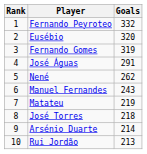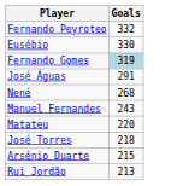 <table class="wikitable sortable" style="text-align:center">
 <tr>
-<th>Rank</th>
 <th>Player</th>
 <th>Goals</th>
 </tr>
 <tr>
-<td>1</td>
 <td style="text-align:left;"> <a href='#'>Fernando Peyroteo</a></td>
 <td>332</td>
 </tr>
 <tr>
-<td>2</td>
 <td style="text-align:left;"> <a href='#'>Eusébio</a></td>
-<td>320</td>
+<td>330</td>
 </tr>
 <tr>
-<td>3</td>
 <td style="text-align:left;"> <a href='#'>Fernando Gomes</a></td>
-<td>319</td>
+<td style="background: lightblue;">319</td>
 </tr>
 <tr>
-<td>4</td>
 <td style="text-align:left;"> <a href='#'>José Águas</a></td>
 <td>291</td>
 </tr>
 <tr>
-<td>5</td>
 <td style="text-align:left;"> <a href='#'>Nené</a></td>
-<td>262</td>
+<td>268</td>
 </tr>
 <tr>
-<td>6</td>
 <td style="text-align:left;"> <a href='#'>Manuel Fernandes</a></td>
 <td>243</td>
 </tr>
 <tr>
-<td>7</td>
 <td style="text-align:left;"> <a href='#'>Matateu</a></td>
-<td>219</td>
+<td>220</td>
 </tr>
 <tr>
-<td>8</td>
 <td style="text-align:left;"> <a href='#'>José Torres</a></td>
 <td>218</td>
 </tr>
 <tr>
-<td>9</td>
 <td style="text-align:left;"> <a href='#'>Arsénio Duarte</a></td>
-<td>214</td>
+<td>215</td>
 </tr>
 <tr>
-<td>10</td>
 <td style="text-align:left;"> <a href='#'>Rui Jordão</a></td>
 <td>213</td>
 </tr>
 </table>
